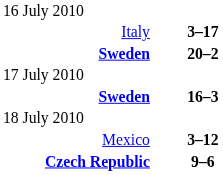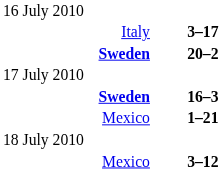 <table>
 <tr>
 <th width=150></th>
 <th width=100></th>
 <th width=150></th>
 </tr>
 <tr>
 <td>16 July 2010</td>
 </tr>
 <tr>
 <td align=right><a href='#'>Italy</a> </td>
 <td align=center><strong>3–17</strong></td>
 <td><strong></strong></td>
 </tr>
 <tr>
 <td align=right><strong><a href='#'>Sweden</a> </strong></td>
 <td align=center><strong>20–2</strong></td>
 <td></td>
 </tr>
 <tr>
 <td>17 July 2010</td>
 </tr>
 <tr>
 <td align=right><strong><a href='#'>Sweden</a> </strong></td>
 <td align=center><strong>16–3</strong></td>
 <td></td>
 </tr>
 <tr>
+<td align=right><a href='#'>Mexico</a> </td>
+<td align=center><strong>1–21</strong></td>
+<td><strong></strong></td>
+</tr>
+<tr>
 <td>18 July 2010</td>
 </tr>
 <tr>
 <td align=right><a href='#'>Mexico</a> </td>
 <td align=center><strong>3–12</strong></td>
 <td><strong></strong></td>
 </tr>
-<tr>
-<td align=right><strong><a href='#'>Czech Republic</a> </strong></td>
-<td align=center><strong>9–6</strong></td>
-<td></td>
-</tr>
 </table>
